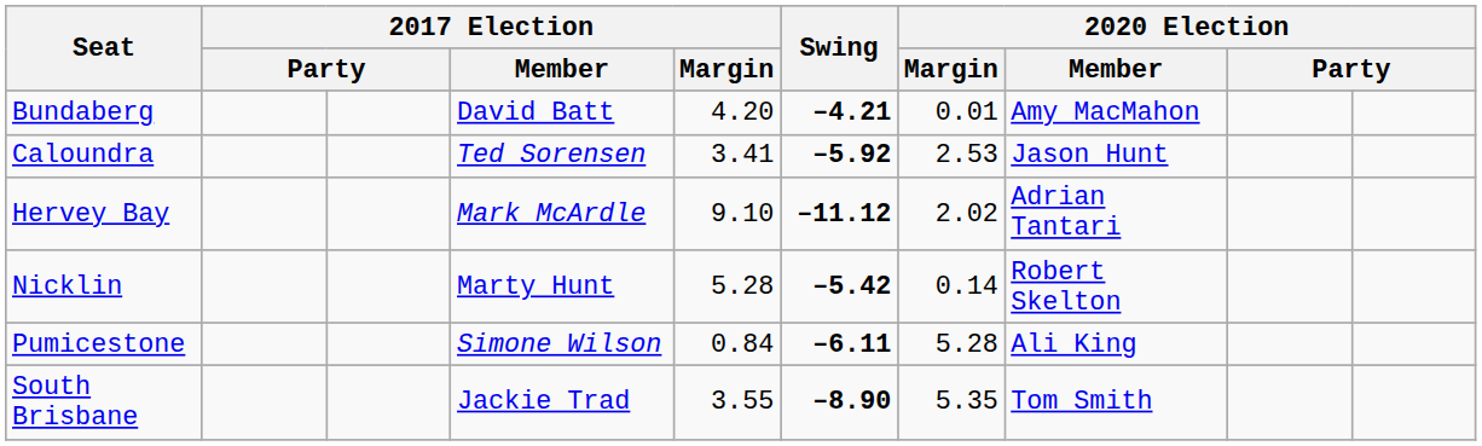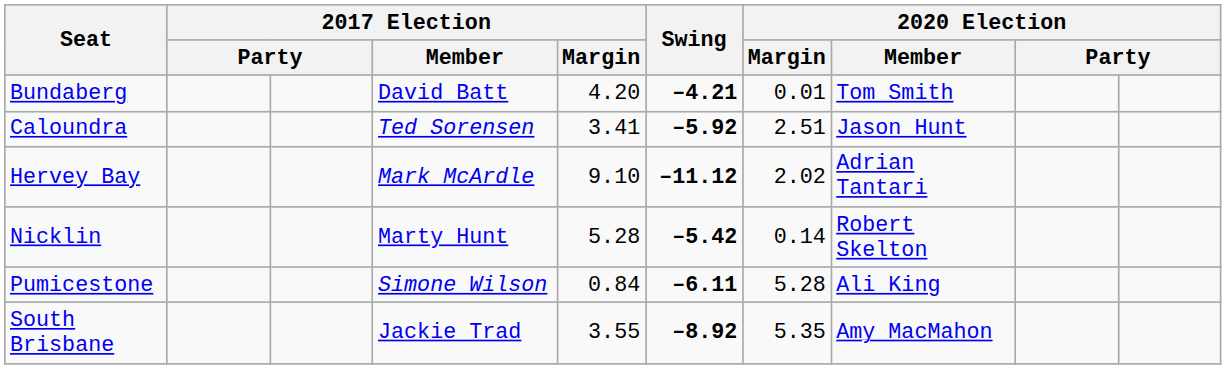 <table class="wikitable">
 <tr style="text-align: center">
 <th rowspan="2" style="width: 7em">Seat</th>
 <th colspan="4" style="width: 15em">2017 Election</th>
 <th rowspan="2" style="width: 4em">Swing</th>
 <th colspan="4" style="width: 15em">2020 Election</th>
 </tr>
 <tr style="text-align:center">
 <th colspan="2" style="width: 9em">Party</th>
 <th style="width: 8em">Member</th>
 <th style="width: 3em">Margin</th>
 <th style="width: 3em">Margin</th>
 <th style="width: 8em">Member</th>
 <th colspan="2" style="width: 9em">Party</th>
 </tr>
 <tr>
 <td><a href='#'>Bundaberg</a></td>
 <td></td>
 <td></td>
 <td><a href='#'>David Batt</a></td>
 <td style="text-align: right;">4.20</td>
 <td style="text-align: right;"><strong>–4.21</strong></td>
 <td style="text-align: right;">0.01</td>
-<td><a href='#'>Amy MacMahon</a></td>
+<td><a href='#'>Tom Smith</a></td>
 <td></td>
 <td></td>
 </tr>
 <tr>
 <td><a href='#'>Caloundra</a></td>
 <td></td>
 <td></td>
 <td><a href='#'><em>Ted Sorensen</em></a></td>
 <td style="text-align: right;">3.41</td>
 <td style="text-align: right;"><strong>–5.92</strong></td>
-<td style="text-align: right;">2.53</td>
+<td style="text-align: right;">2.51</td>
 <td><a href='#'>Jason Hunt</a></td>
 <td></td>
 <td></td>
 </tr>
 <tr>
 <td><a href='#'>Hervey Bay</a></td>
 <td></td>
 <td></td>
 <td><em><a href='#'>Mark McArdle</a></em></td>
 <td style="text-align: right;">9.10</td>
 <td style="text-align: right;"><strong>–11.12</strong></td>
 <td style="text-align: right;">2.02</td>
 <td><a href='#'>Adrian Tantari</a></td>
 <td></td>
 <td></td>
 </tr>
 <tr>
 <td><a href='#'>Nicklin</a></td>
 <td></td>
 <td></td>
 <td><a href='#'>Marty Hunt</a></td>
 <td style="text-align: right;">5.28</td>
 <td style="text-align: right;"><strong>–5.42</strong></td>
 <td style="text-align: right;">0.14</td>
 <td><a href='#'>Robert Skelton</a></td>
 <td></td>
 <td></td>
 </tr>
 <tr>
 <td><a href='#'>Pumicestone</a></td>
 <td></td>
 <td></td>
 <td><a href='#'><em>Simone Wilson</em></a></td>
 <td style="text-align: right;">0.84</td>
 <td style="text-align: right;"><strong>–6.11</strong></td>
 <td style="text-align: right;">5.28</td>
 <td><a href='#'>Ali King</a></td>
 <td></td>
 <td></td>
 </tr>
 <tr>
 <td><a href='#'>South Brisbane</a></td>
 <td></td>
 <td></td>
 <td><a href='#'>Jackie Trad</a></td>
 <td style="text-align: right;">3.55</td>
-<td style="text-align: right;"><strong>–8.90</strong></td>
+<td style="text-align: right;"><strong>–8.92</strong></td>
 <td style="text-align: right;">5.35</td>
-<td><a href='#'>Tom Smith</a></td>
+<td><a href='#'>Amy MacMahon</a></td>
 <td></td>
 <td></td>
 </tr>
 </table>
